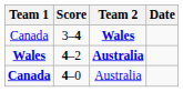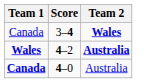 <table class="wikitable" style="text-align: center">
 <tr>
 <th>Team 1</th>
 <th>Score</th>
 <th>Team 2</th>
-<th>Date</th>
 </tr>
 <tr>
 <td> <a href='#'>Canada</a></td>
 <td>3–<strong>4</strong></td>
 <td> <strong><a href='#'>Wales</a></strong></td>
-<td></td>
 </tr>
 <tr>
 <td> <strong><a href='#'>Wales</a></strong></td>
 <td><strong>4</strong>–2</td>
 <td><strong> <a href='#'>Australia</a></strong></td>
-<td></td>
 </tr>
 <tr>
 <td> <strong><a href='#'>Canada</a></strong></td>
 <td><strong>4</strong>–0</td>
 <td> <a href='#'>Australia</a></td>
-<td></td>
 </tr>
 </table>
